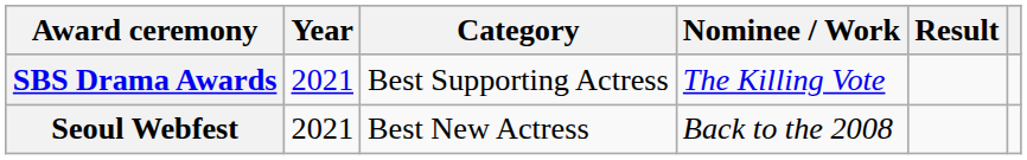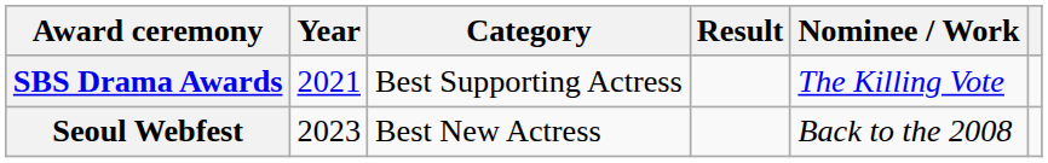 <table class="wikitable plainrowheaders sortable">
 <tr>
 <th scope="col">Award ceremony</th>
 <th scope="col">Year</th>
 <th scope="col">Category </th>
+<th scope="col">Result</th>
 <th scope="col">Nominee / Work</th>
-<th scope="col">Result</th>
 <th scope="col" class="unsortable"></th>
 </tr>
 <tr>
 <th scope="row"><a href='#'>SBS Drama Awards</a></th>
 <td style="text-align:center"><a href='#'>2021</a></td>
 <td>Best Supporting Actress</td>
+<td></td>
 <td><em><a href='#'>The Killing Vote</a></em></td>
-<td></td>
 <td style="text-align:center"></td>
 </tr>
 <tr>
 <th scope="row">Seoul Webfest</th>
-<td style="text-align:center">2021</td>
+<td style="text-align:center">2023</td>
 <td>Best New Actress</td>
+<td></td>
 <td><em>Back to the 2008</em></td>
-<td></td>
 <td style="text-align:center"></td>
 </tr>
 </table>
